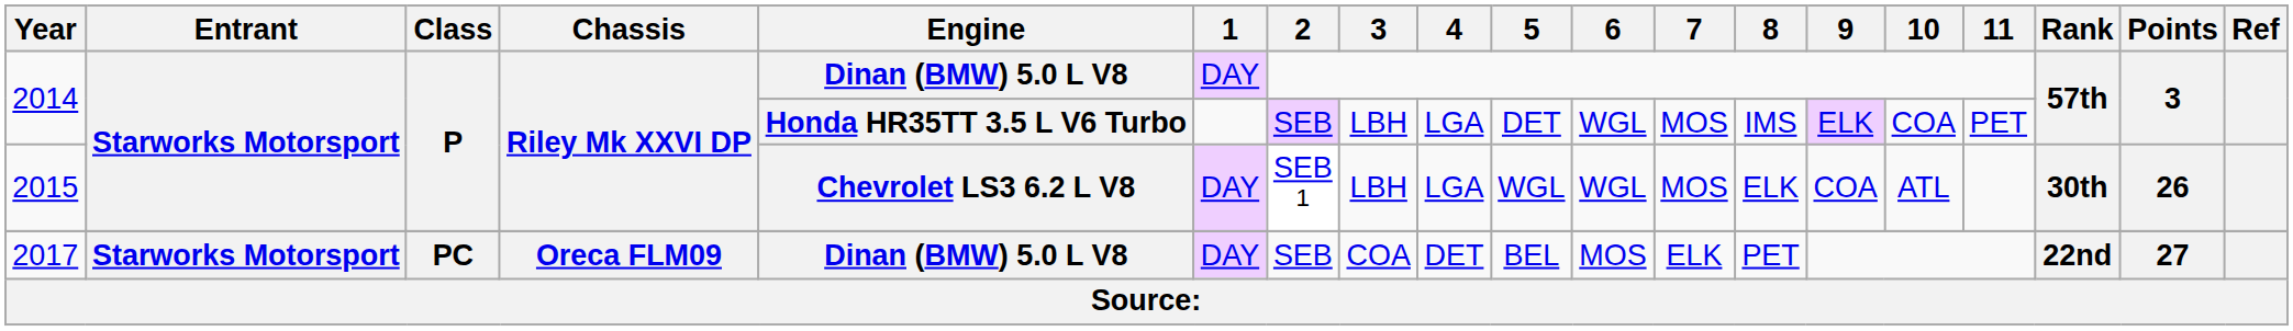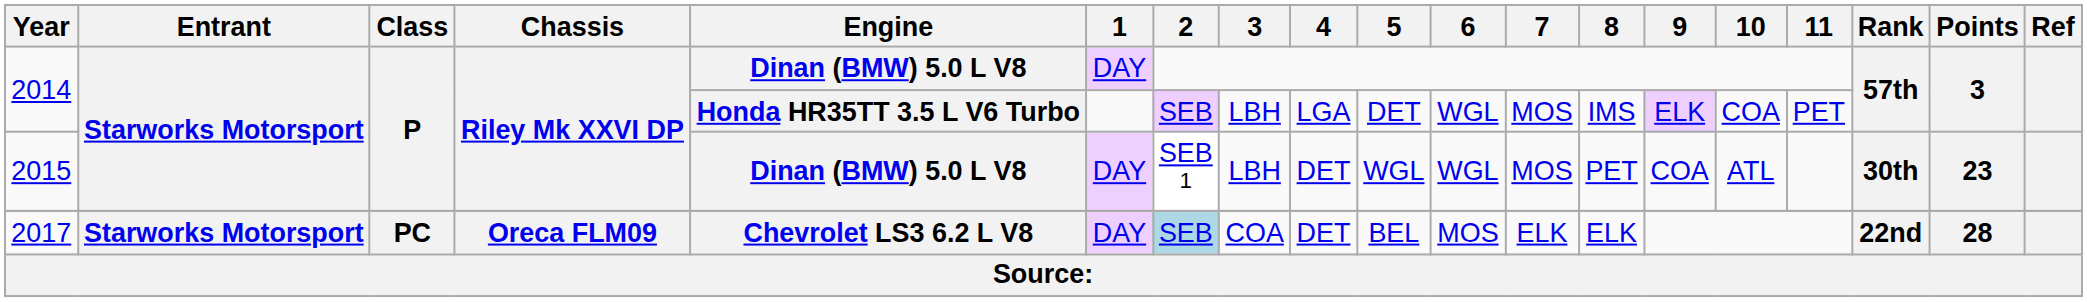 <table class="wikitable" style="text-align:center; font-size:85%">
 <tr>
 <th>Year</th>
 <th>Entrant</th>
 <th>Class</th>
 <th>Chassis</th>
 <th>Engine</th>
 <th>1</th>
 <th>2</th>
 <th>3</th>
 <th>4</th>
 <th>5</th>
 <th>6</th>
 <th>7</th>
 <th>8</th>
 <th>9</th>
 <th>10</th>
 <th>11</th>
 <th>Rank</th>
 <th>Points</th>
 <th>Ref</th>
 </tr>
 <tr>
 <td rowspan=2><a href='#'>2014</a></td>
 <th rowspan=3 nowrap><a href='#'>Starworks Motorsport</a></th>
 <th rowspan=3>P</th>
 <th rowspan=3 nowrap><a href='#'>Riley Mk XXVI DP</a></th>
 <th nowrap><a href='#'>Dinan</a> (<a href='#'>BMW</a>) 5.0 L V8</th>
 <td style="background:#EFCFFF;"><a href='#'>DAY</a><br></td>
 <td colspan=10></td>
 <th rowspan=2>57th</th>
 <th rowspan=2>3</th>
 <th rowspan=2></th>
 </tr>
 <tr>
 <th nowrap><a href='#'>Honda</a> HR35TT 3.5 L V6 Turbo</th>
 <td></td>
 <td style="background:#EFCFFF;"><a href='#'>SEB</a><br></td>
 <td><a href='#'>LBH</a></td>
 <td><a href='#'>LGA</a></td>
 <td><a href='#'>DET</a></td>
 <td><a href='#'>WGL</a></td>
 <td><a href='#'>MOS</a></td>
 <td><a href='#'>IMS</a></td>
 <td style="background:#EFCFFF;"><a href='#'>ELK</a><br></td>
 <td><a href='#'>COA</a></td>
 <td><a href='#'>PET</a></td>
 </tr>
 <tr>
 <td><a href='#'>2015</a></td>
-<th nowrap><a href='#'>Chevrolet</a> LS3 6.2 L V8</th>
+<th nowrap><a href='#'>Dinan</a> (<a href='#'>BMW</a>) 5.0 L V8</th>
 <td style="background:#efcfff;"><a href='#'>DAY</a><br></td>
 <td style="background:#ffffff;"><a href='#'>SEB</a> <br><sup>1</sup></td>
 <td><a href='#'>LBH</a></td>
-<td><a href='#'>LGA</a></td>
+<td><a href='#'>DET</a></td>
 <td><a href='#'>WGL</a></td>
 <td><a href='#'>WGL</a></td>
 <td><a href='#'>MOS</a></td>
-<td><a href='#'>ELK</a></td>
+<td><a href='#'>PET</a></td>
 <td><a href='#'>COA</a></td>
 <td><a href='#'>ATL</a></td>
 <td></td>
 <th>30th</th>
-<th>26</th>
+<th>23</th>
 <th></th>
 </tr>
 <tr>
 </tr>
 <tr>
 <td><a href='#'>2017</a></td>
 <th nowrap><a href='#'>Starworks Motorsport</a></th>
 <th>PC</th>
 <th nowrap><a href='#'>Oreca FLM09</a></th>
-<th nowrap><a href='#'>Dinan</a> (<a href='#'>BMW</a>) 5.0 L V8</th>
+<th nowrap><a href='#'>Chevrolet</a> LS3 6.2 L V8</th>
 <td style="background:#EFCFFF;"><a href='#'>DAY</a><br></td>
-<td><a href='#'>SEB</a></td>
+<td style="background: lightblue;"><a href='#'>SEB</a></td>
 <td><a href='#'>COA</a></td>
 <td><a href='#'>DET</a></td>
 <td><a href='#'>BEL</a></td>
 <td><a href='#'>MOS</a></td>
 <td><a href='#'>ELK</a></td>
-<td><a href='#'>PET</a></td>
+<td><a href='#'>ELK</a></td>
 <td colspan=3></td>
 <th>22nd</th>
-<th>27</th>
+<th>28</th>
 <th></th>
 </tr>
 <tr>
 <th colspan="19">Source:</th>
 </tr>
 </table>
